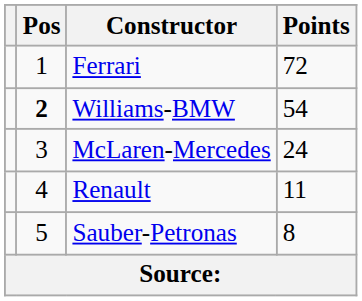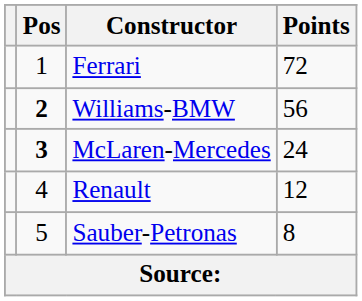 <table class="wikitable" style="font-size: 85%;">
 <tr>
 <th></th>
 <th>Pos</th>
 <th>Constructor</th>
 <th>Points</th>
 </tr>
 <tr>
 <td></td>
 <td align="center">1</td>
 <td> <a href='#'>Ferrari</a></td>
 <td>72</td>
 </tr>
 <tr>
 <td></td>
 <td align="center"><strong>2</strong></td>
 <td> <a href='#'>Williams</a>-<a href='#'>BMW</a></td>
-<td>54</td>
+<td>56</td>
 </tr>
 <tr>
 <td></td>
-<td align="center">3</td>
+<td align="center"><strong>3</strong></td>
 <td> <a href='#'>McLaren</a>-<a href='#'>Mercedes</a></td>
 <td>24</td>
 </tr>
 <tr>
 <td></td>
 <td align="center">4</td>
 <td> <a href='#'>Renault</a></td>
-<td>11</td>
+<td>12</td>
 </tr>
 <tr>
 <td></td>
 <td align="center">5</td>
 <td> <a href='#'>Sauber</a>-<a href='#'>Petronas</a></td>
 <td>8</td>
 </tr>
 <tr>
 <th colspan=4>Source: </th>
 </tr>
 </table>
